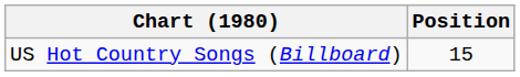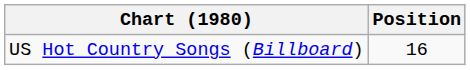 <table class="wikitable sortable">
 <tr>
 <th scope="col">Chart (1980)</th>
 <th scope="col">Position</th>
 </tr>
 <tr>
 <td>US <a href='#'>Hot Country Songs</a> (<em><a href='#'>Billboard</a></em>)</td>
-<td align="center">15</td>
+<td align="center">16</td>
 </tr>
 </table>
